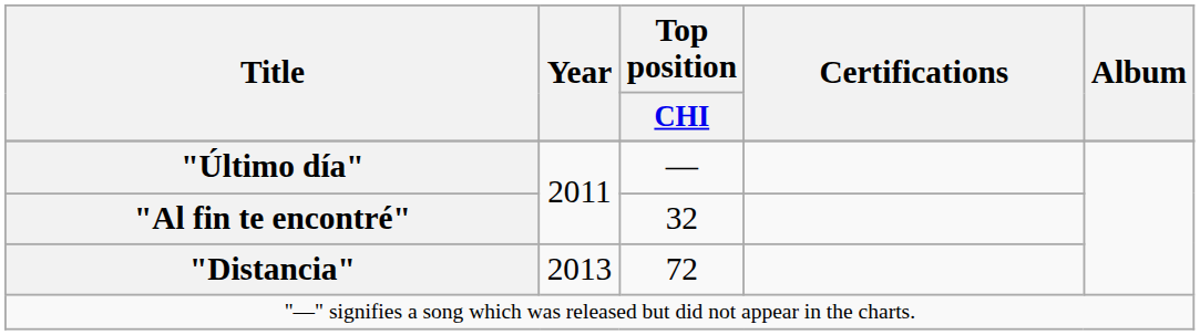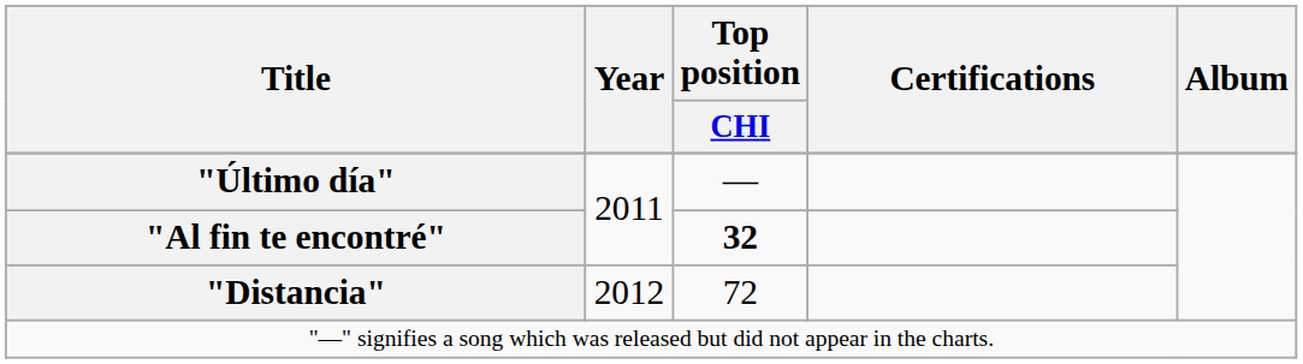 <table class="wikitable plainrowheaders" style="text-align:center;" border="1">
 <tr>
 <th scope="col" rowspan="2" style="width:16em;">Title</th>
 <th scope="col" rowspan="2">Year</th>
 <th scope="col" colspan="1">Top position</th>
 <th scope="col" rowspan="2" style="width:10em;">Certifications</th>
 <th scope="col" rowspan="2">Album</th>
 </tr>
 <tr>
 <th scope="col" style="width:3em;font-size:90%;"><a href='#'>CHI</a><br></th>
 </tr>
 <tr>
 </tr>
 <tr>
 <th scope="row">"Último día"</th>
 <td rowspan=2>2011</td>
 <td>—</td>
 <td></td>
 <td rowspan="3"><em></em></td>
 </tr>
 <tr>
 <th scope="row">"Al fin te encontré"</th>
-<td>32</td>
+<td><strong>32</strong></td>
 <td></td>
 </tr>
 <tr>
 <th scope="row">"Distancia"</th>
-<td rowspan=1>2013</td>
+<td rowspan=1>2012</td>
 <td>72</td>
 <td></td>
 </tr>
 <tr>
 <td align="center" colspan="13" style="font-size:8pt">"—" signifies a song which was released but did not appear in the charts.</td>
 </tr>
 </table>
